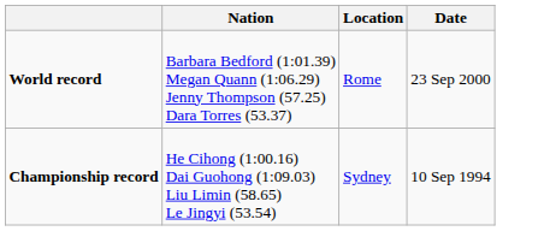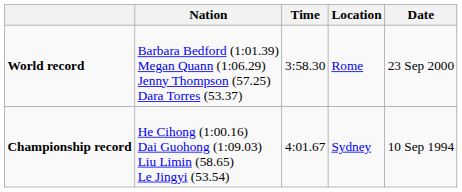 <table class=wikitable style=text-align:left>
 <tr>
 <th></th>
 <th>Nation</th>
+<th>Time</th>
 <th>Location</th>
 <th>Date</th>
 </tr>
 <tr>
 <td><strong>World record</strong></td>
 <td><br><a href='#'>Barbara Bedford</a> (1:01.39)<br><a href='#'>Megan Quann</a> (1:06.29)<br><a href='#'>Jenny Thompson</a> (57.25)<br><a href='#'>Dara Torres</a> (53.37)</td>
+<td align=left>3:58.30</td>
 <td><a href='#'>Rome</a></td>
 <td>23 Sep 2000</td>
 </tr>
 <tr>
 <td><strong>Championship record</strong></td>
 <td><br><a href='#'>He Cihong</a> (1:00.16)<br><a href='#'>Dai Guohong</a> (1:09.03)<br><a href='#'>Liu Limin</a> (58.65)<br><a href='#'>Le Jingyi</a> (53.54)</td>
+<td align=left>4:01.67</td>
 <td><a href='#'>Sydney</a></td>
 <td>10 Sep 1994</td>
 </tr>
 </table>
